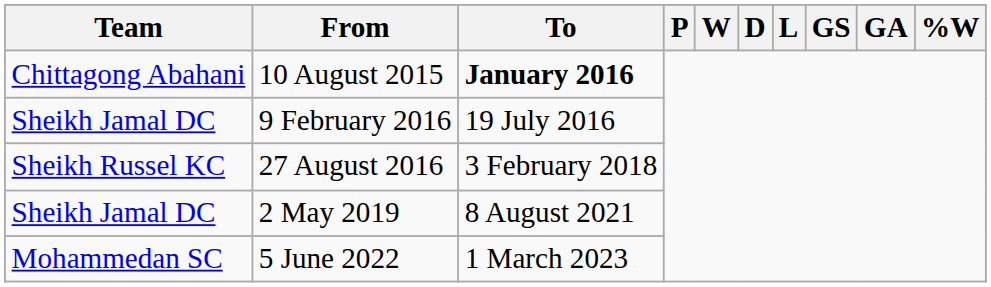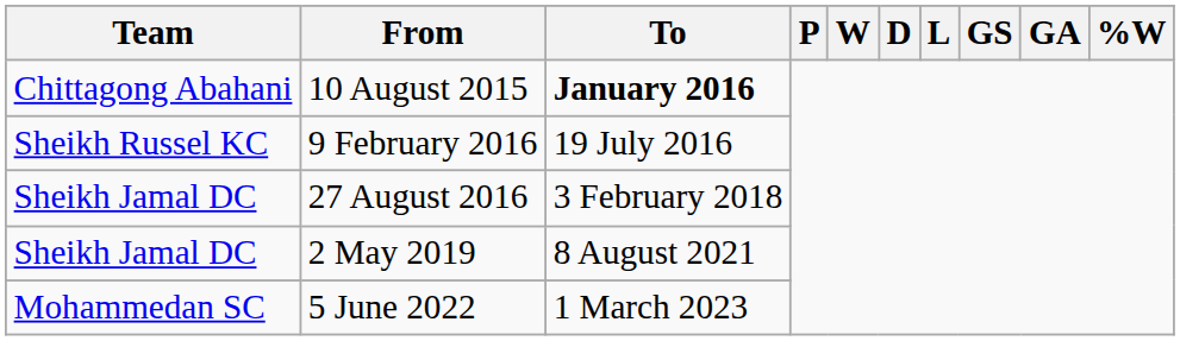 <table class="wikitable sortable" style="text-align: center">
 <tr>
 <th>Team</th>
 <th class="unsortable">From</th>
 <th class="unsortable">To</th>
 <th abbr="1">P</th>
 <th abbr="1">W</th>
 <th abbr="0">D</th>
 <th abbr="1">L</th>
 <th abbr="2">GS</th>
 <th abbr="4">GA</th>
 <th abbr="50">%W</th>
 </tr>
 <tr>
 <td align=left><a href='#'>Chittagong Abahani</a></td>
 <td align=left>10 August 2015</td>
 <td align=left><strong>January 2016<br></strong></td>
 </tr>
 <tr>
-<td align=left><a href='#'>Sheikh Jamal DC</a></td>
+<td align=left><a href='#'>Sheikh Russel KC</a></td>
 <td align=left>9 February 2016</td>
 <td align=left>19 July 2016<br></td>
 </tr>
 <tr>
-<td align=left><a href='#'>Sheikh Russel KC</a></td>
+<td align=left><a href='#'>Sheikh Jamal DC</a></td>
 <td align=left>27 August 2016</td>
 <td align=left>3 February 2018<br></td>
 </tr>
 <tr>
 <td align=left><a href='#'>Sheikh Jamal DC</a></td>
 <td align=left>2 May 2019</td>
 <td align=left>8 August 2021<br></td>
 </tr>
 <tr>
 <td align=left><a href='#'>Mohammedan SC</a></td>
 <td align=left>5 June 2022</td>
 <td align=left>1 March 2023<br></td>
 </tr>
 </table>
